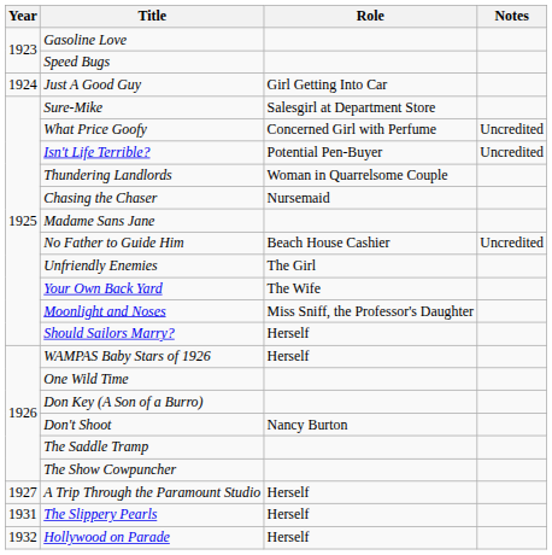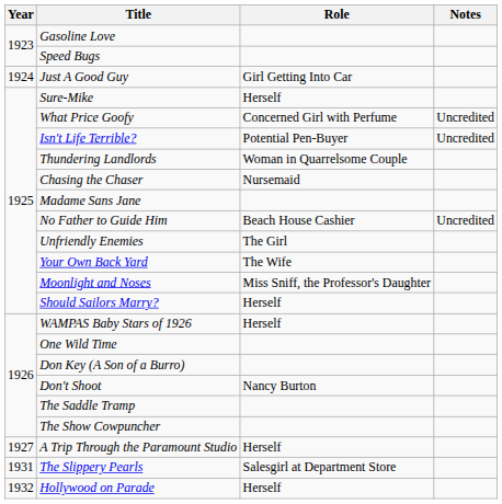 <table class="wikitable sortable sticky-header">
 <tr>
 <th>Year</th>
 <th>Title</th>
 <th>Role</th>
 <th>Notes</th>
 </tr>
 <tr>
 <td rowspan=2>1923</td>
 <td><em>Gasoline Love</em></td>
 <td></td>
 <td></td>
 </tr>
 <tr>
 <td><em>Speed Bugs</em></td>
 <td></td>
 <td></td>
 </tr>
 <tr>
 <td>1924</td>
 <td><em>Just A Good Guy</em></td>
 <td>Girl Getting Into Car</td>
 <td></td>
 </tr>
 <tr>
 <td rowspan=11>1925</td>
 <td><em>Sure-Mike</em></td>
-<td>Salesgirl at Department Store</td>
+<td>Herself</td>
 <td></td>
 </tr>
 <tr>
 <td><em>What Price Goofy</em></td>
 <td>Concerned Girl with Perfume</td>
 <td>Uncredited</td>
 </tr>
 <tr>
 <td><em><a href='#'>Isn't Life Terrible?</a></em></td>
 <td>Potential Pen-Buyer</td>
 <td>Uncredited</td>
 </tr>
 <tr>
 <td><em>Thundering Landlords</em></td>
 <td>Woman in Quarrelsome Couple</td>
 <td></td>
 </tr>
 <tr>
 <td><em>Chasing the Chaser</em></td>
 <td>Nursemaid</td>
 <td></td>
 </tr>
 <tr>
 <td><em>Madame Sans Jane</em></td>
 <td></td>
 <td></td>
 </tr>
 <tr>
 <td><em>No Father to Guide Him</em></td>
 <td>Beach House Cashier</td>
 <td>Uncredited</td>
 </tr>
 <tr>
 <td><em>Unfriendly Enemies</em></td>
 <td>The Girl</td>
 <td></td>
 </tr>
 <tr>
 <td><em><a href='#'>Your Own Back Yard</a></em></td>
 <td>The Wife</td>
 <td></td>
 </tr>
 <tr>
 <td><em><a href='#'>Moonlight and Noses</a></em></td>
 <td>Miss Sniff, the Professor's Daughter</td>
 <td></td>
 </tr>
 <tr>
 <td><em><a href='#'>Should Sailors Marry?</a></em></td>
 <td>Herself</td>
 <td></td>
 </tr>
 <tr>
 <td rowspan=6>1926</td>
 <td><em>WAMPAS Baby Stars of 1926</em></td>
 <td>Herself</td>
 <td></td>
 </tr>
 <tr>
 <td><em>One Wild Time</em></td>
 <td></td>
 <td></td>
 </tr>
 <tr>
 <td><em>Don Key (A Son of a Burro)</em></td>
 <td></td>
 <td></td>
 </tr>
 <tr>
 <td><em>Don't Shoot</em></td>
 <td>Nancy Burton</td>
 <td></td>
 </tr>
 <tr>
 <td data-sort-value="Saddle Tramp, The"><em>The Saddle Tramp</em></td>
 <td></td>
 <td></td>
 </tr>
 <tr>
 <td data-sort-value="Show Cowpuncher, The"><em>The Show Cowpuncher</em></td>
 <td></td>
 <td></td>
 </tr>
 <tr>
 <td>1927</td>
 <td data-sort-value="Trip Through the Paramount Studio, A"><em>A Trip Through the Paramount Studio</em></td>
 <td>Herself</td>
 <td></td>
 </tr>
 <tr>
 <td>1931</td>
 <td data-sort-value="Slippery Pearls, The"><em><a href='#'>The Slippery Pearls</a></em></td>
-<td>Herself</td>
+<td>Salesgirl at Department Store</td>
 <td></td>
 </tr>
 <tr>
 <td>1932</td>
 <td><em><a href='#'>Hollywood on Parade</a></em></td>
 <td>Herself</td>
 <td></td>
 </tr>
 </table>
